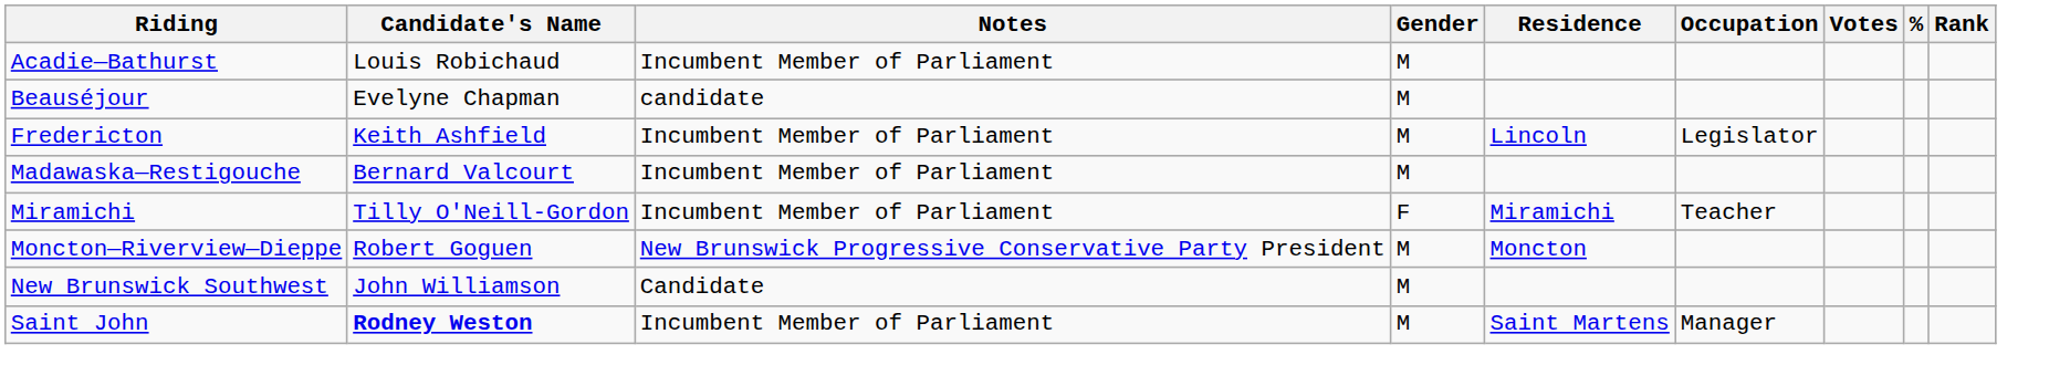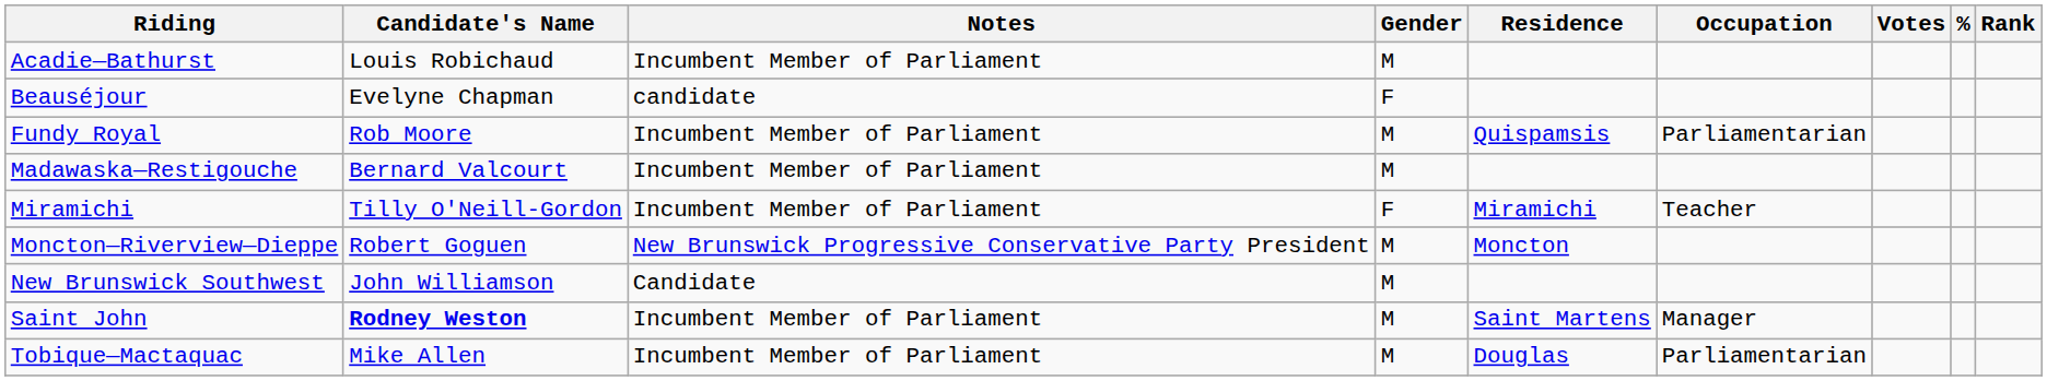 <table class="wikitable sortable">
 <tr>
 <th>Riding<br></th>
 <th>Candidate's Name</th>
 <th>Notes</th>
 <th>Gender</th>
 <th>Residence</th>
 <th>Occupation</th>
 <th>Votes</th>
 <th>%</th>
 <th>Rank</th>
 </tr>
 <tr>
 <td><a href='#'>Acadie—Bathurst</a></td>
 <td>Louis Robichaud</td>
 <td>Incumbent Member of Parliament</td>
 <td>M</td>
 <td></td>
 <td></td>
 <td></td>
 <td></td>
 <td></td>
 </tr>
 <tr>
 <td><a href='#'>Beauséjour</a></td>
 <td>Evelyne Chapman</td>
 <td>candidate</td>
-<td>M</td>
+<td>F</td>
 <td></td>
 <td></td>
 <td></td>
 <td></td>
 <td></td>
 </tr>
 <tr>
-<td><a href='#'>Fredericton</a></td>
-<td><a href='#'>Keith Ashfield</a></td>
+<td><a href='#'>Fundy Royal</a></td>
+<td><a href='#'>Rob Moore</a></td>
 <td>Incumbent Member of Parliament</td>
 <td>M</td>
-<td><a href='#'>Lincoln</a></td>
-<td>Legislator</td>
+<td><a href='#'>Quispamsis</a></td>
+<td>Parliamentarian</td>
 <td></td>
 <td></td>
 <td></td>
 </tr>
 <tr>
 <td><a href='#'>Madawaska—Restigouche</a></td>
 <td><a href='#'>Bernard Valcourt</a></td>
 <td>Incumbent Member of Parliament</td>
 <td>M</td>
 <td></td>
 <td></td>
 <td></td>
 <td></td>
 <td></td>
 </tr>
 <tr>
 <td><a href='#'>Miramichi</a></td>
 <td><a href='#'>Tilly O'Neill-Gordon</a></td>
 <td>Incumbent Member of Parliament</td>
 <td>F</td>
 <td><a href='#'>Miramichi</a></td>
 <td>Teacher</td>
 <td></td>
 <td></td>
 <td></td>
 </tr>
 <tr>
 <td><a href='#'>Moncton—Riverview—Dieppe</a></td>
 <td><a href='#'>Robert Goguen</a></td>
 <td><a href='#'>New Brunswick Progressive Conservative Party</a> President</td>
 <td>M</td>
 <td><a href='#'>Moncton</a></td>
 <td></td>
 <td></td>
 <td></td>
 <td></td>
 </tr>
 <tr>
 <td><a href='#'>New Brunswick Southwest</a></td>
 <td><a href='#'>John Williamson</a></td>
 <td>Candidate</td>
 <td>M</td>
 <td></td>
 <td></td>
 <td></td>
 <td></td>
 <td></td>
 </tr>
 <tr>
 <td><a href='#'>Saint John</a></td>
 <td><strong><a href='#'>Rodney Weston</a></strong></td>
 <td>Incumbent Member of Parliament</td>
 <td>M</td>
 <td><a href='#'>Saint Martens</a></td>
 <td>Manager</td>
 <td></td>
 <td></td>
 <td></td>
 </tr>
+<tr>
+<td><a href='#'>Tobique—Mactaquac</a></td>
+<td><a href='#'>Mike Allen</a></td>
+<td>Incumbent Member of Parliament</td>
+<td>M</td>
+<td><a href='#'>Douglas</a></td>
+<td>Parliamentarian</td>
+<td></td>
+<td></td>
+<td></td>
+</tr>
 </table>
